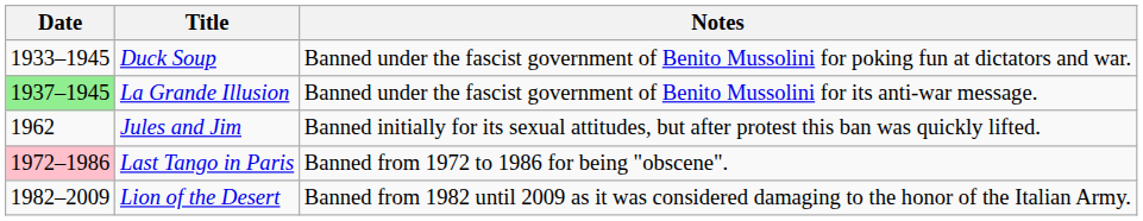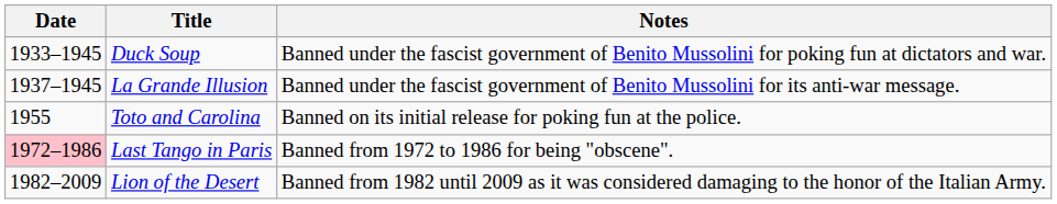 <table class="wikitable sortable">
 <tr>
 <th>Date</th>
 <th>Title</th>
 <th>Notes</th>
 </tr>
 <tr>
 <td>1933–1945</td>
 <td><em><a href='#'>Duck Soup</a></em></td>
 <td>Banned under the fascist government of <a href='#'>Benito Mussolini</a> for poking fun at dictators and war.</td>
 </tr>
 <tr>
-<td style="background: lightgreen;">1937–1945</td>
+<td>1937–1945</td>
 <td><em><a href='#'>La Grande Illusion</a></em></td>
 <td>Banned under the fascist government of <a href='#'>Benito Mussolini</a> for its anti-war message.</td>
 </tr>
 <tr>
-<td>1962</td>
-<td><em><a href='#'>Jules and Jim</a></em></td>
-<td>Banned initially for its sexual attitudes, but after protest this ban was quickly lifted.</td>
+<td>1955</td>
+<td><em><a href='#'>Toto and Carolina</a></em></td>
+<td>Banned on its initial release for poking fun at the police.</td>
 </tr>
 <tr>
 <td style="background: pink;">1972–1986</td>
 <td><em><a href='#'>Last Tango in Paris</a></em></td>
 <td>Banned from 1972 to 1986 for being "obscene".</td>
 </tr>
 <tr>
 <td>1982–2009</td>
 <td><em><a href='#'>Lion of the Desert</a></em></td>
 <td>Banned from 1982 until 2009 as it was considered damaging to the honor of the Italian Army.</td>
 </tr>
 </table>
